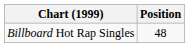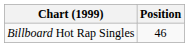 <table class="wikitable sortable">
 <tr>
 <th>Chart (1999)</th>
 <th>Position</th>
 </tr>
 <tr>
 <td><em>Billboard</em> Hot Rap Singles</td>
-<td align="center">48</td>
+<td align="center">46</td>
 </tr>
 </table>
